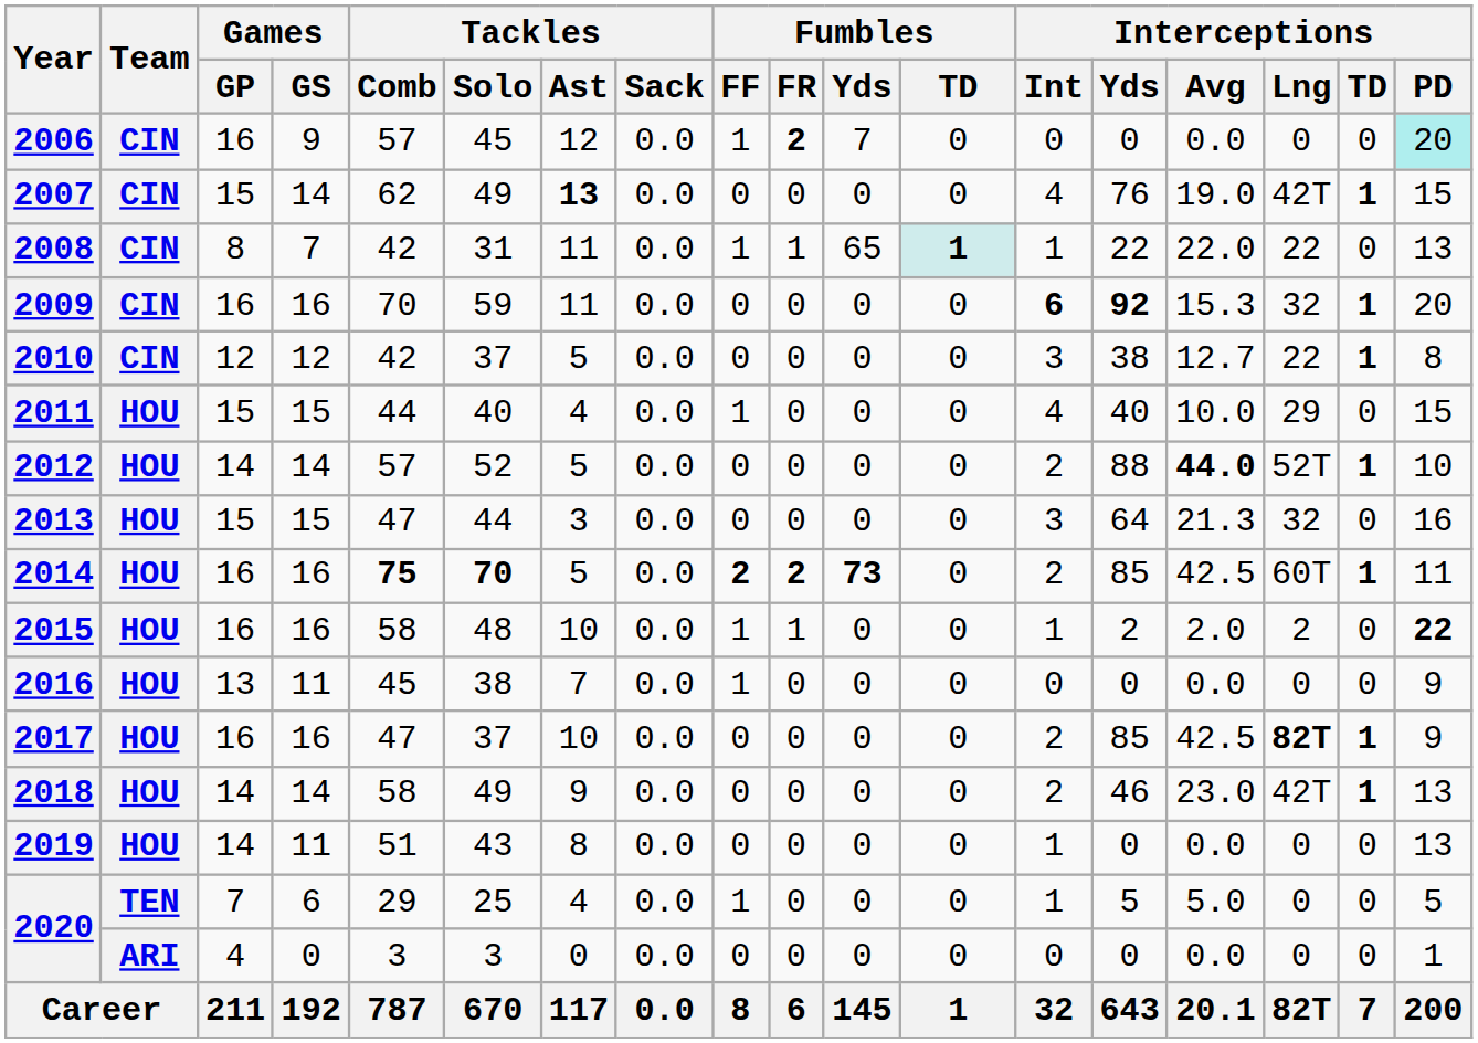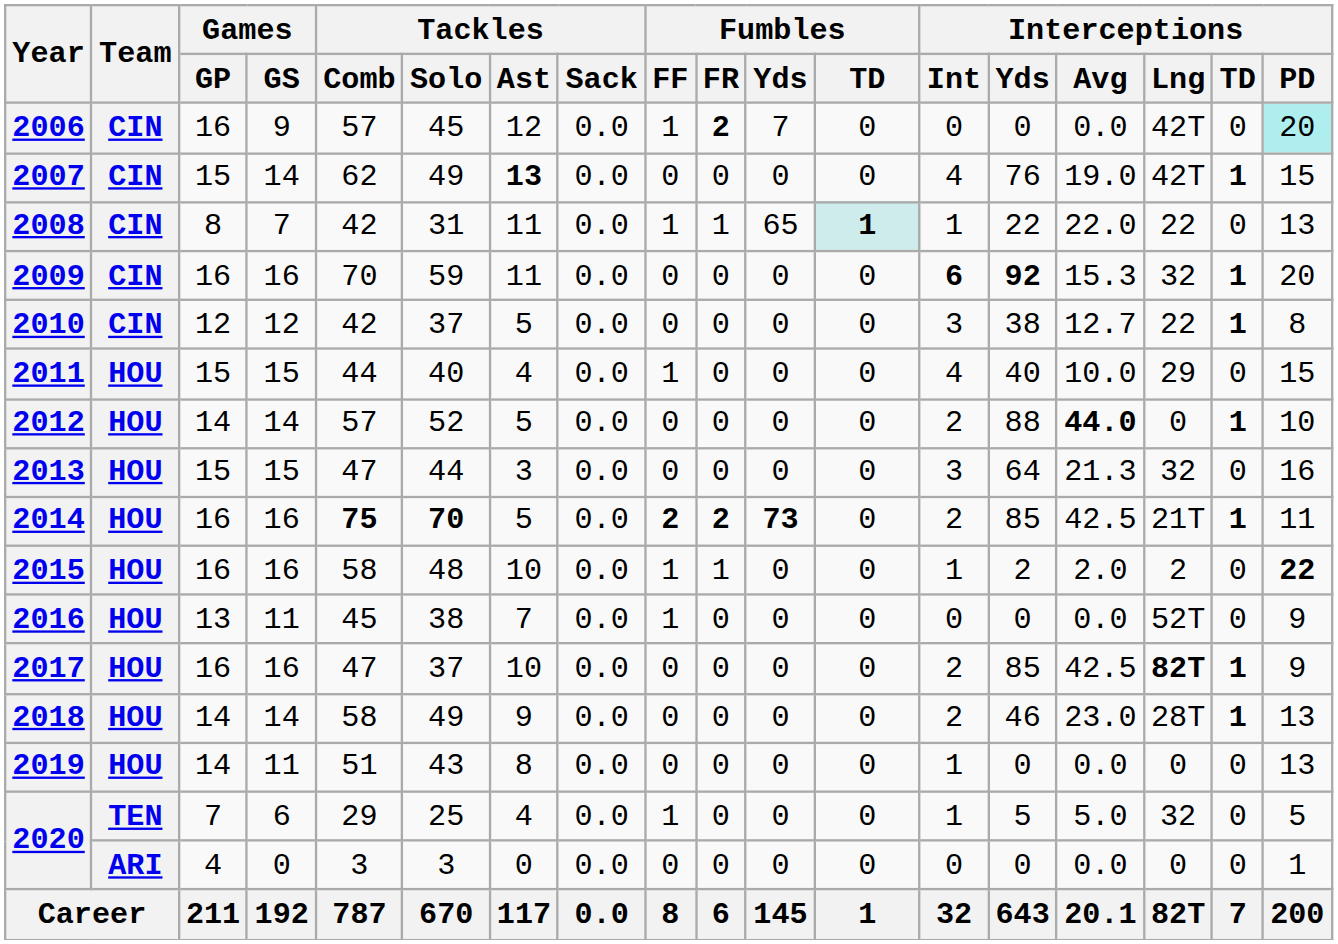 <table class="wikitable" style="text-align:center">
 <tr>
 <th rowspan="2">Year</th>
 <th rowspan="2">Team</th>
 <th colspan="2">Games</th>
 <th colspan="4">Tackles</th>
 <th colspan="4">Fumbles</th>
 <th colspan="6">Interceptions</th>
 </tr>
 <tr>
 <th>GP</th>
 <th>GS</th>
 <th>Comb</th>
 <th>Solo</th>
 <th>Ast</th>
 <th>Sack</th>
 <th>FF</th>
 <th>FR</th>
 <th>Yds</th>
 <th>TD</th>
 <th>Int</th>
 <th>Yds</th>
 <th>Avg</th>
 <th>Lng</th>
 <th>TD</th>
 <th>PD</th>
 </tr>
 <tr>
 <th><a href='#'>2006</a></th>
 <th><a href='#'>CIN</a></th>
 <td>16</td>
 <td>9</td>
 <td>57</td>
 <td>45</td>
 <td>12</td>
 <td>0.0</td>
 <td>1</td>
 <td><strong>2</strong></td>
 <td>7</td>
 <td>0</td>
 <td>0</td>
 <td>0</td>
 <td>0.0</td>
-<td>0</td>
+<td>42T</td>
 <td>0</td>
 <td style="background: paleturquoise;">20</td>
 </tr>
 <tr>
 <th><a href='#'>2007</a></th>
 <th><a href='#'>CIN</a></th>
 <td>15</td>
 <td>14</td>
 <td>62</td>
 <td>49</td>
 <td><strong>13</strong></td>
 <td>0.0</td>
 <td>0</td>
 <td>0</td>
 <td>0</td>
 <td>0</td>
 <td>4</td>
 <td>76</td>
 <td>19.0</td>
 <td>42T</td>
 <td><strong>1</strong></td>
 <td>15</td>
 </tr>
 <tr>
 <th><a href='#'>2008</a></th>
 <th><a href='#'>CIN</a></th>
 <td>8</td>
 <td>7</td>
 <td>42</td>
 <td>31</td>
 <td>11</td>
 <td>0.0</td>
 <td>1</td>
 <td>1</td>
 <td>65</td>
 <td style="background:#cfecec; width:3em;"><strong>1</strong></td>
 <td>1</td>
 <td>22</td>
 <td>22.0</td>
 <td>22</td>
 <td>0</td>
 <td>13</td>
 </tr>
 <tr>
 <th><a href='#'>2009</a></th>
 <th><a href='#'>CIN</a></th>
 <td>16</td>
 <td>16</td>
 <td>70</td>
 <td>59</td>
 <td>11</td>
 <td>0.0</td>
 <td>0</td>
 <td>0</td>
 <td>0</td>
 <td>0</td>
 <td><strong>6</strong></td>
 <td><strong>92</strong></td>
 <td>15.3</td>
 <td>32</td>
 <td><strong>1</strong></td>
 <td>20</td>
 </tr>
 <tr>
 <th><a href='#'>2010</a></th>
 <th><a href='#'>CIN</a></th>
 <td>12</td>
 <td>12</td>
 <td>42</td>
 <td>37</td>
 <td>5</td>
 <td>0.0</td>
 <td>0</td>
 <td>0</td>
 <td>0</td>
 <td>0</td>
 <td>3</td>
 <td>38</td>
 <td>12.7</td>
 <td>22</td>
 <td><strong>1</strong></td>
 <td>8</td>
 </tr>
 <tr>
 <th><a href='#'>2011</a></th>
 <th><a href='#'>HOU</a></th>
 <td>15</td>
 <td>15</td>
 <td>44</td>
 <td>40</td>
 <td>4</td>
 <td>0.0</td>
 <td>1</td>
 <td>0</td>
 <td>0</td>
 <td>0</td>
 <td>4</td>
 <td>40</td>
 <td>10.0</td>
 <td>29</td>
 <td>0</td>
 <td>15</td>
 </tr>
 <tr>
 <th><a href='#'>2012</a></th>
 <th><a href='#'>HOU</a></th>
 <td>14</td>
 <td>14</td>
 <td>57</td>
 <td>52</td>
 <td>5</td>
 <td>0.0</td>
 <td>0</td>
 <td>0</td>
 <td>0</td>
 <td>0</td>
 <td>2</td>
 <td>88</td>
 <td><strong>44.0</strong></td>
-<td>52T</td>
+<td>0</td>
 <td><strong>1</strong></td>
 <td>10</td>
 </tr>
 <tr>
 <th><a href='#'>2013</a></th>
 <th><a href='#'>HOU</a></th>
 <td>15</td>
 <td>15</td>
 <td>47</td>
 <td>44</td>
 <td>3</td>
 <td>0.0</td>
 <td>0</td>
 <td>0</td>
 <td>0</td>
 <td>0</td>
 <td>3</td>
 <td>64</td>
 <td>21.3</td>
 <td>32</td>
 <td>0</td>
 <td>16</td>
 </tr>
 <tr>
 <th><a href='#'>2014</a></th>
 <th><a href='#'>HOU</a></th>
 <td>16</td>
 <td>16</td>
 <td><strong>75</strong></td>
 <td><strong>70</strong></td>
 <td>5</td>
 <td>0.0</td>
 <td><strong>2</strong></td>
 <td><strong>2</strong></td>
 <td><strong>73</strong></td>
 <td>0</td>
 <td>2</td>
 <td>85</td>
 <td>42.5</td>
-<td>60T</td>
+<td>21T</td>
 <td><strong>1</strong></td>
 <td>11</td>
 </tr>
 <tr>
 <th><a href='#'>2015</a></th>
 <th><a href='#'>HOU</a></th>
 <td>16</td>
 <td>16</td>
 <td>58</td>
 <td>48</td>
 <td>10</td>
 <td>0.0</td>
 <td>1</td>
 <td>1</td>
 <td>0</td>
 <td>0</td>
 <td>1</td>
 <td>2</td>
 <td>2.0</td>
 <td>2</td>
 <td>0</td>
 <td><strong>22</strong></td>
 </tr>
 <tr>
 <th><a href='#'>2016</a></th>
 <th><a href='#'>HOU</a></th>
 <td>13</td>
 <td>11</td>
 <td>45</td>
 <td>38</td>
 <td>7</td>
 <td>0.0</td>
 <td>1</td>
 <td>0</td>
 <td>0</td>
 <td>0</td>
 <td>0</td>
 <td>0</td>
 <td>0.0</td>
-<td>0</td>
+<td>52T</td>
 <td>0</td>
 <td>9</td>
 </tr>
 <tr>
 <th><a href='#'>2017</a></th>
 <th><a href='#'>HOU</a></th>
 <td>16</td>
 <td>16</td>
 <td>47</td>
 <td>37</td>
 <td>10</td>
 <td>0.0</td>
 <td>0</td>
 <td>0</td>
 <td>0</td>
 <td>0</td>
 <td>2</td>
 <td>85</td>
 <td>42.5</td>
 <td><strong>82T</strong></td>
 <td><strong>1</strong></td>
 <td>9</td>
 </tr>
 <tr>
 <th><a href='#'>2018</a></th>
 <th><a href='#'>HOU</a></th>
 <td>14</td>
 <td>14</td>
 <td>58</td>
 <td>49</td>
 <td>9</td>
 <td>0.0</td>
 <td>0</td>
 <td>0</td>
 <td>0</td>
 <td>0</td>
 <td>2</td>
 <td>46</td>
 <td>23.0</td>
-<td>42T</td>
+<td>28T</td>
 <td><strong>1</strong></td>
 <td>13</td>
 </tr>
 <tr>
 <th><a href='#'>2019</a></th>
 <th><a href='#'>HOU</a></th>
 <td>14</td>
 <td>11</td>
 <td>51</td>
 <td>43</td>
 <td>8</td>
 <td>0.0</td>
 <td>0</td>
 <td>0</td>
 <td>0</td>
 <td>0</td>
 <td>1</td>
 <td>0</td>
 <td>0.0</td>
 <td>0</td>
 <td>0</td>
 <td>13</td>
 </tr>
 <tr>
 <th rowspan="2"><a href='#'>2020</a></th>
 <th><a href='#'>TEN</a></th>
 <td>7</td>
 <td>6</td>
 <td>29</td>
 <td>25</td>
 <td>4</td>
 <td>0.0</td>
 <td>1</td>
 <td>0</td>
 <td>0</td>
 <td>0</td>
 <td>1</td>
 <td>5</td>
 <td>5.0</td>
-<td>0</td>
+<td>32</td>
 <td>0</td>
 <td>5</td>
 </tr>
 <tr>
 <th><a href='#'>ARI</a></th>
 <td>4</td>
 <td>0</td>
 <td>3</td>
 <td>3</td>
 <td>0</td>
 <td>0.0</td>
 <td>0</td>
 <td>0</td>
 <td>0</td>
 <td>0</td>
 <td>0</td>
 <td>0</td>
 <td>0.0</td>
 <td>0</td>
 <td>0</td>
 <td>1</td>
 </tr>
 <tr>
 <th colspan="2">Career</th>
 <th>211</th>
 <th>192</th>
 <th>787</th>
 <th>670</th>
 <th>117</th>
 <th>0.0</th>
 <th>8</th>
 <th>6</th>
 <th>145</th>
 <th>1</th>
 <th>32</th>
 <th>643</th>
 <th>20.1</th>
 <th>82T</th>
 <th>7</th>
 <th>200</th>
 </tr>
 </table>
